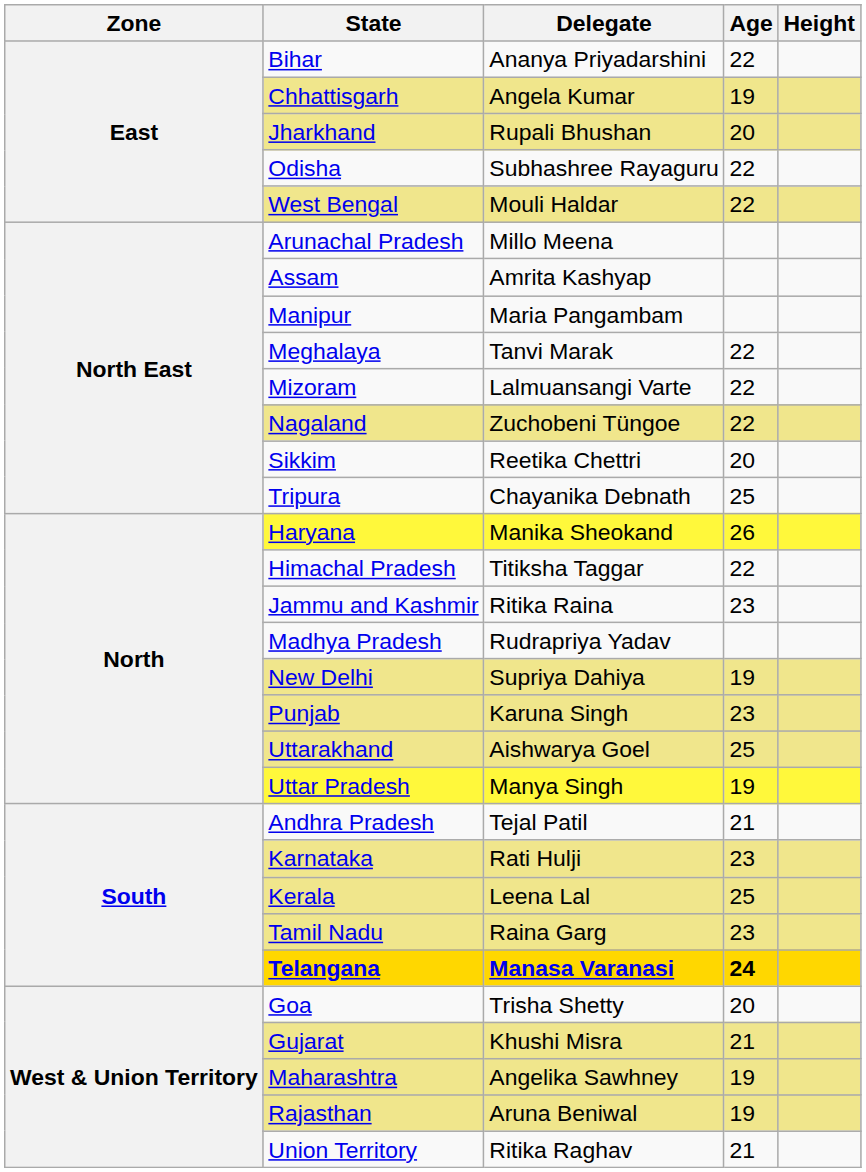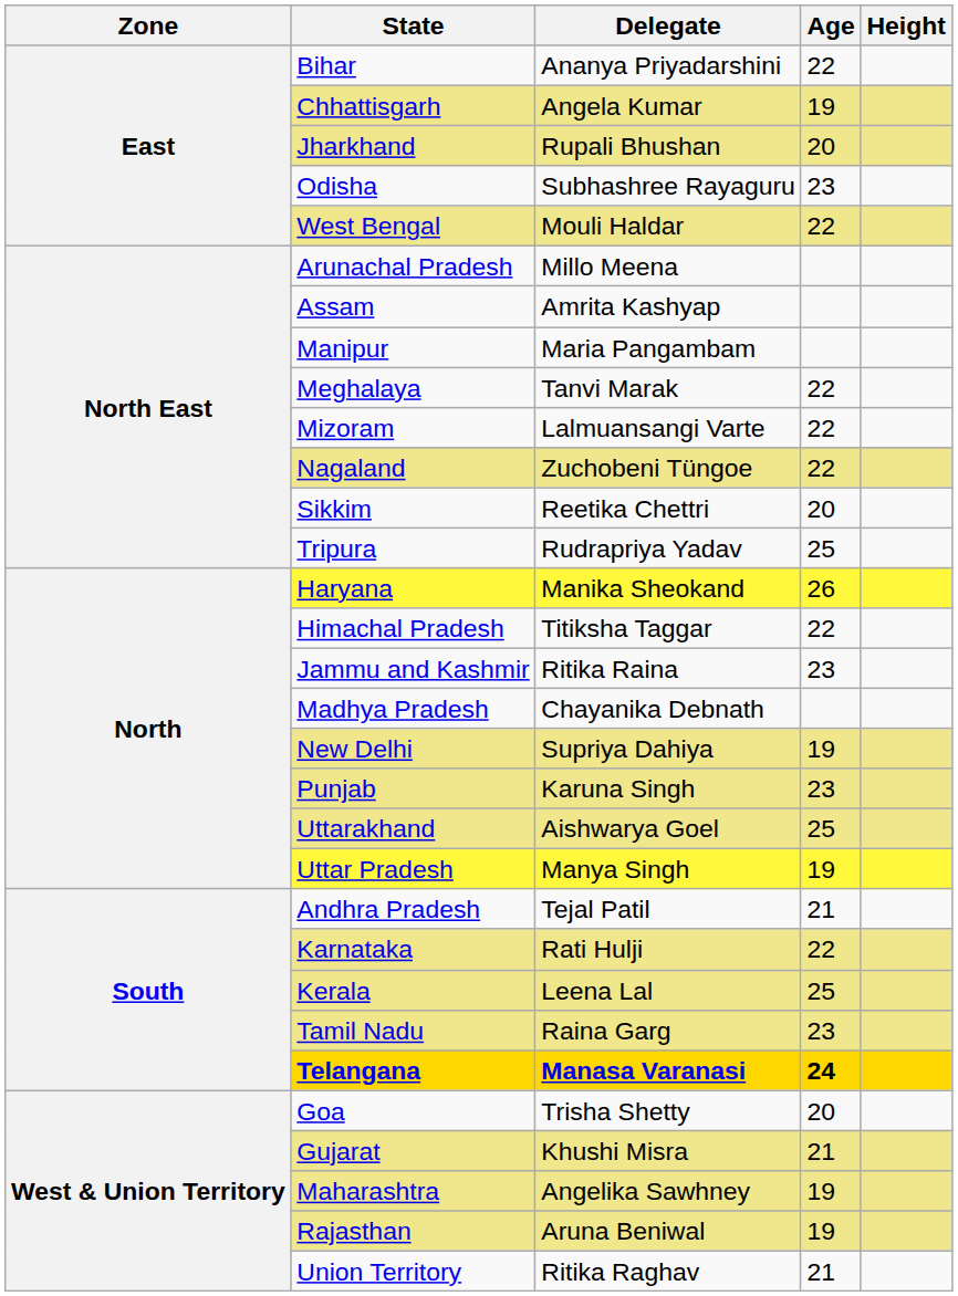 <table class="wikitable sortable" style="font-size: 95%;">
 <tr>
 <th>Zone</th>
 <th>State</th>
 <th>Delegate</th>
 <th>Age</th>
 <th>Height</th>
 </tr>
 <tr>
 <th rowspan=5>East</th>
 <td><a href='#'>Bihar</a></td>
 <td>Ananya Priyadarshini</td>
 <td>22</td>
 <td></td>
 </tr>
 <tr style="background-color:khaki">
 <td><a href='#'>Chhattisgarh</a></td>
 <td>Angela Kumar</td>
 <td>19</td>
 <td></td>
 </tr>
 <tr style="background-color:khaki">
 <td><a href='#'>Jharkhand</a></td>
 <td>Rupali Bhushan</td>
 <td>20</td>
 <td></td>
 </tr>
 <tr>
 <td><a href='#'>Odisha</a></td>
 <td>Subhashree Rayaguru</td>
-<td>22</td>
+<td>23</td>
 <td></td>
 </tr>
 <tr style="background-color:khaki">
 <td><a href='#'>West Bengal</a></td>
 <td>Mouli Haldar</td>
 <td>22</td>
 <td></td>
 </tr>
 <tr>
 <th rowspan=8>North East</th>
 <td><a href='#'>Arunachal Pradesh</a></td>
 <td>Millo Meena</td>
 <td></td>
 <td></td>
 </tr>
 <tr>
 <td><a href='#'>Assam</a></td>
 <td>Amrita Kashyap</td>
 <td></td>
 <td></td>
 </tr>
 <tr>
 <td><a href='#'>Manipur</a></td>
 <td>Maria Pangambam</td>
 <td></td>
 <td></td>
 </tr>
 <tr>
 <td><a href='#'>Meghalaya</a></td>
 <td>Tanvi Marak</td>
 <td>22</td>
 <td></td>
 </tr>
 <tr>
 <td><a href='#'>Mizoram</a></td>
 <td>Lalmuansangi Varte</td>
 <td>22</td>
 <td></td>
 </tr>
 <tr style="background-color:khaki">
 <td><a href='#'>Nagaland</a></td>
 <td>Zuchobeni Tüngoe</td>
 <td>22</td>
 <td></td>
 </tr>
 <tr>
 <td><a href='#'>Sikkim</a></td>
 <td>Reetika Chettri</td>
 <td>20</td>
 <td></td>
 </tr>
 <tr>
 <td><a href='#'>Tripura</a></td>
-<td>Chayanika Debnath</td>
+<td>Rudrapriya Yadav</td>
 <td>25</td>
 <td></td>
 </tr>
 <tr>
 <th rowspan=8>North</th>
 <td style="background-color:#FFF83B"><a href='#'>Haryana</a></td>
 <td style="background-color:#FFF83B">Manika Sheokand</td>
 <td style="background-color:#FFF83B">26</td>
 <td style="background-color:#FFF83B"></td>
 </tr>
 <tr>
 <td><a href='#'>Himachal Pradesh</a></td>
 <td>Titiksha Taggar</td>
 <td>22</td>
 <td></td>
 </tr>
 <tr>
 <td><a href='#'>Jammu and Kashmir</a></td>
 <td>Ritika Raina</td>
 <td>23</td>
 <td></td>
 </tr>
 <tr>
 <td><a href='#'>Madhya Pradesh</a></td>
-<td>Rudrapriya Yadav</td>
+<td>Chayanika Debnath</td>
 <td></td>
 <td></td>
 </tr>
 <tr style="background-color:khaki">
 <td><a href='#'>New Delhi</a></td>
 <td>Supriya Dahiya</td>
 <td>19</td>
 <td></td>
 </tr>
 <tr style="background-color:khaki">
 <td><a href='#'>Punjab</a></td>
 <td>Karuna Singh</td>
 <td>23</td>
 <td></td>
 </tr>
 <tr style="background-color:khaki">
 <td><a href='#'>Uttarakhand</a></td>
 <td>Aishwarya Goel</td>
 <td>25</td>
 <td></td>
 </tr>
 <tr style="background-color:#FFF83B">
 <td><a href='#'>Uttar Pradesh</a></td>
 <td>Manya Singh</td>
 <td>19</td>
 <td></td>
 </tr>
 <tr>
 <th rowspan=5><a href='#'>South</a></th>
 <td><a href='#'>Andhra Pradesh</a></td>
 <td>Tejal Patil</td>
 <td>21</td>
 <td></td>
 </tr>
 <tr style="background-color:khaki">
 <td><a href='#'>Karnataka</a></td>
 <td>Rati Hulji</td>
-<td>23</td>
+<td>22</td>
 <td></td>
 </tr>
 <tr style="background-color:khaki">
 <td><a href='#'>Kerala</a></td>
 <td>Leena Lal</td>
 <td>25</td>
 <td></td>
 </tr>
 <tr style="background-color:khaki">
 <td><a href='#'>Tamil Nadu</a></td>
 <td>Raina Garg</td>
 <td>23</td>
 <td></td>
 </tr>
 <tr style="background-color:Gold">
 <td><strong><a href='#'>Telangana</a></strong></td>
 <td><strong><a href='#'>Manasa Varanasi</a></strong></td>
 <td><strong>24</strong></td>
 <td><strong></strong></td>
 </tr>
 <tr>
 <th rowspan=5>West & Union Territory</th>
 <td><a href='#'>Goa</a></td>
 <td>Trisha Shetty</td>
 <td>20</td>
 <td></td>
 </tr>
 <tr style="background-color:khaki">
 <td><a href='#'>Gujarat</a></td>
 <td>Khushi Misra</td>
 <td>21</td>
 <td></td>
 </tr>
 <tr style="background-color:khaki">
 <td><a href='#'>Maharashtra</a></td>
 <td>Angelika Sawhney</td>
 <td>19</td>
 <td></td>
 </tr>
 <tr style="background-color:khaki">
 <td><a href='#'>Rajasthan</a></td>
 <td>Aruna Beniwal</td>
 <td>19</td>
 <td></td>
 </tr>
 <tr>
 <td><a href='#'>Union Territory</a></td>
 <td>Ritika Raghav</td>
 <td>21</td>
 <td></td>
 </tr>
 </table>
